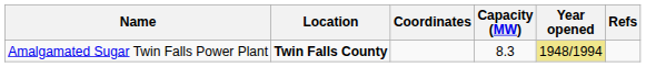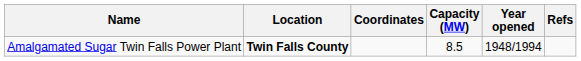 <table class="wikitable sortable">
 <tr>
 <th>Name</th>
 <th>Location</th>
 <th>Coordinates</th>
 <th>Capacity<br>(<a href='#'>MW</a>)</th>
 <th>Year<br>opened</th>
 <th>Refs</th>
 </tr>
 <tr>
 <td><a href='#'>Amalgamated Sugar</a> Twin Falls Power Plant</td>
 <td><strong>Twin Falls County</strong></td>
 <td></td>
-<td align="center">8.3</td>
-<td align="center" style="background: khaki;">1948/1994</td>
+<td align="center">8.5</td>
+<td align="center">1948/1994</td>
 <td></td>
 </tr>
 </table>
